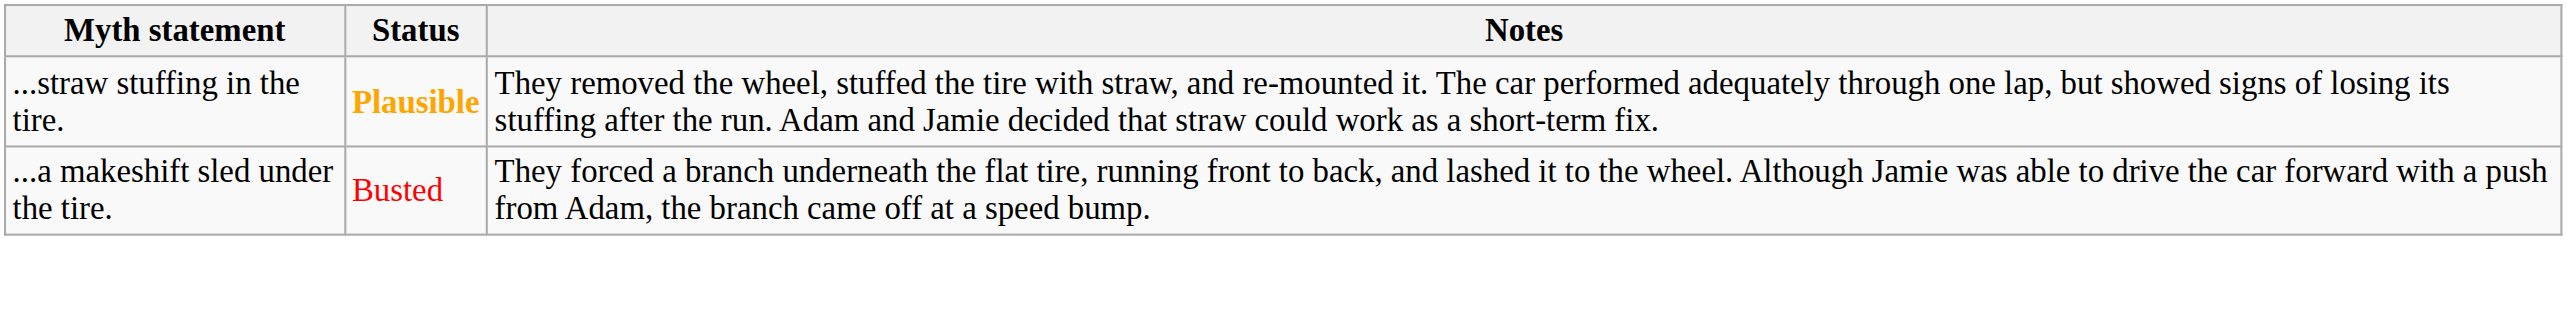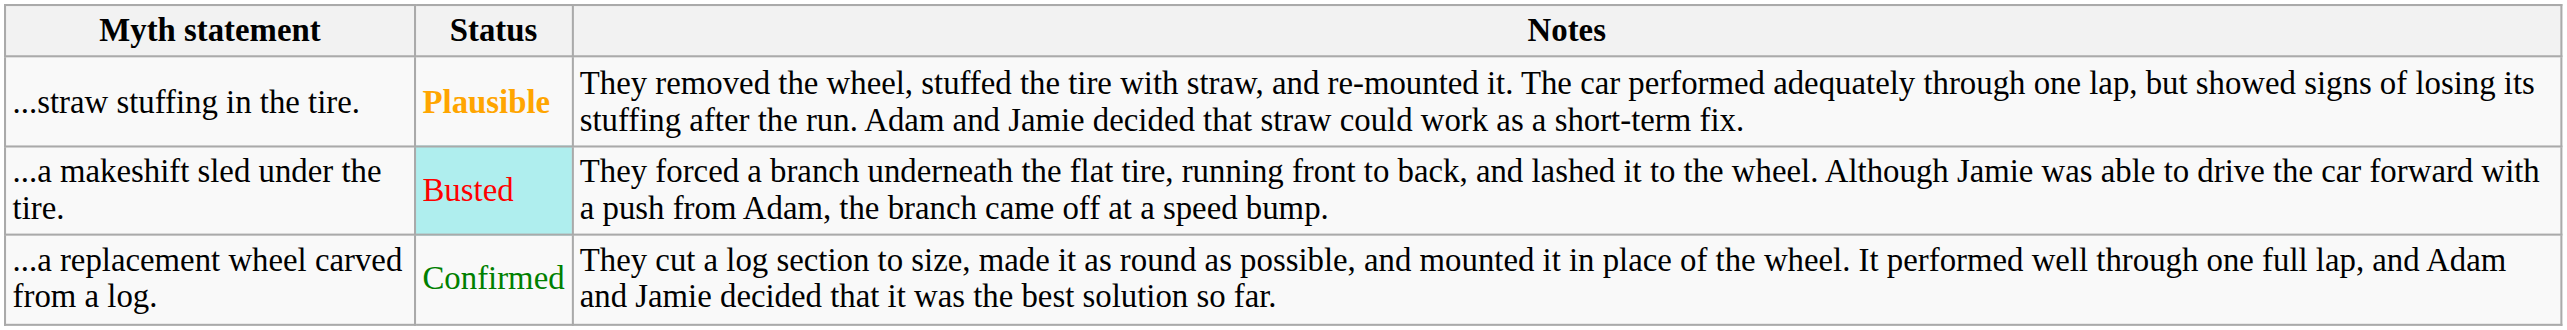 <table class="wikitable plainrowheaders">
 <tr>
 <th>Myth statement</th>
 <th>Status</th>
 <th>Notes</th>
 </tr>
 <tr>
 <td>...straw stuffing in the tire.</td>
 <td style="color:orange"><strong>Plausible</strong></td>
 <td>They removed the wheel, stuffed the tire with straw, and re-mounted it. The car performed adequately through one lap, but showed signs of losing its stuffing after the run. Adam and Jamie decided that straw could work as a short-term fix.</td>
 </tr>
 <tr>
 <td>...a makeshift sled under the tire.</td>
-<td style="color:red">Busted</td>
+<td style="background: paleturquoise; color:red">Busted</td>
 <td>They forced a branch underneath the flat tire, running front to back, and lashed it to the wheel. Although Jamie was able to drive the car forward with a push from Adam, the branch came off at a speed bump.</td>
 </tr>
+<tr>
+<td>...a replacement wheel carved from a log.</td>
+<td style="color:green">Confirmed</td>
+<td>They cut a log section to size, made it as round as possible, and mounted it in place of the wheel. It performed well through one full lap, and Adam and Jamie decided that it was the best solution so far.</td>
+</tr>
 </table>
